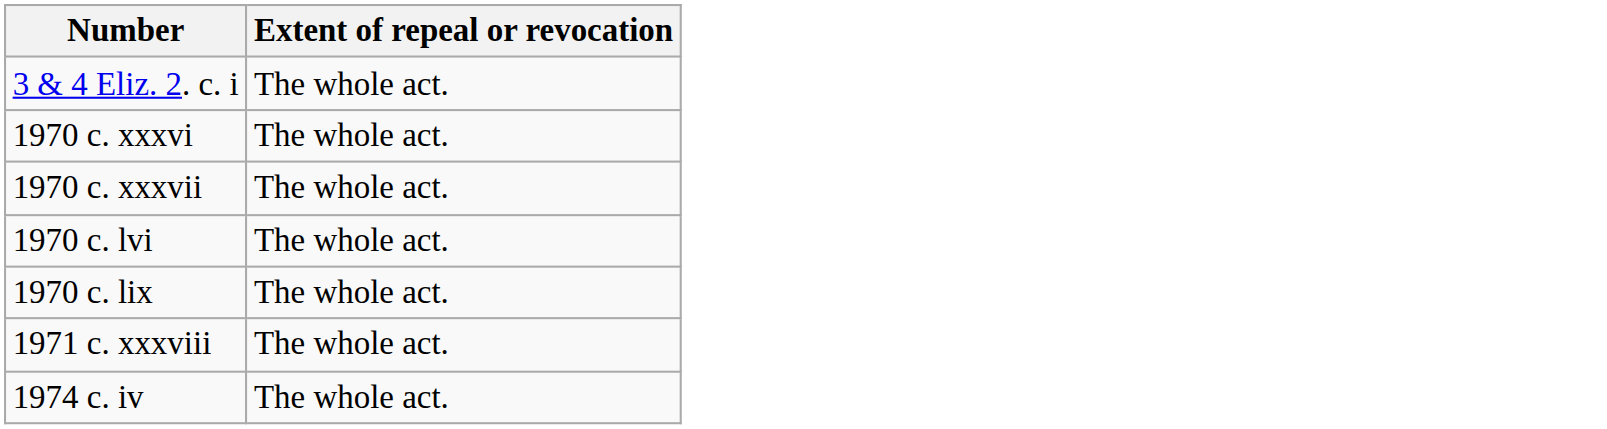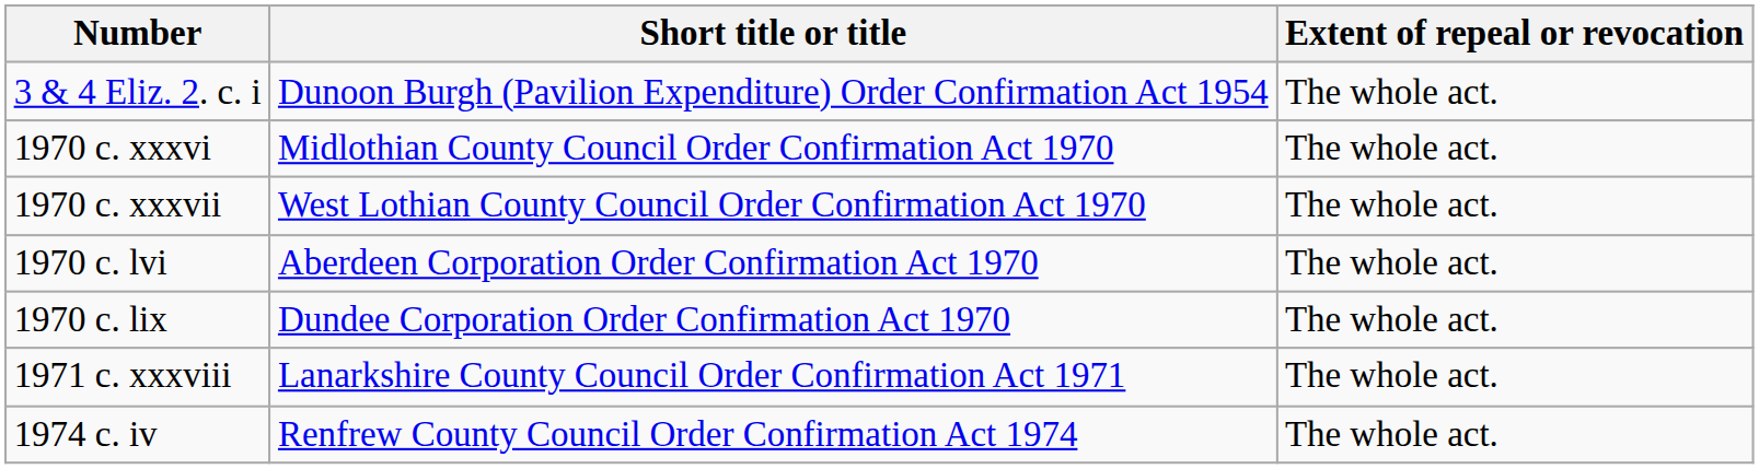 <table class="wikitable">
 <tr>
 <th>Number</th>
+<th>Short title or title</th>
 <th>Extent of repeal or revocation</th>
 </tr>
 <tr>
 <td><a href='#'>3 & 4 Eliz. 2</a>. c. i</td>
+<td><a href='#'>Dunoon Burgh (Pavilion Expenditure) Order Confirmation Act 1954</a></td>
 <td>The whole act.</td>
 </tr>
 <tr>
 <td>1970 c. xxxvi</td>
+<td><a href='#'>Midlothian County Council Order Confirmation Act 1970</a></td>
 <td>The whole act.</td>
 </tr>
 <tr>
 <td>1970 c. xxxvii</td>
+<td><a href='#'>West Lothian County Council Order Confirmation Act 1970</a></td>
 <td>The whole act.</td>
 </tr>
 <tr>
 <td>1970 c. lvi</td>
+<td><a href='#'>Aberdeen Corporation Order Confirmation Act 1970</a></td>
 <td>The whole act.</td>
 </tr>
 <tr>
 <td>1970 c. lix</td>
+<td><a href='#'>Dundee Corporation Order Confirmation Act 1970</a></td>
 <td>The whole act.</td>
 </tr>
 <tr>
 <td>1971 c. xxxviii</td>
+<td><a href='#'>Lanarkshire County Council Order Confirmation Act 1971</a></td>
 <td>The whole act.</td>
 </tr>
 <tr>
 <td>1974 c. iv</td>
+<td><a href='#'>Renfrew County Council Order Confirmation Act 1974</a></td>
 <td>The whole act.</td>
 </tr>
 </table>
